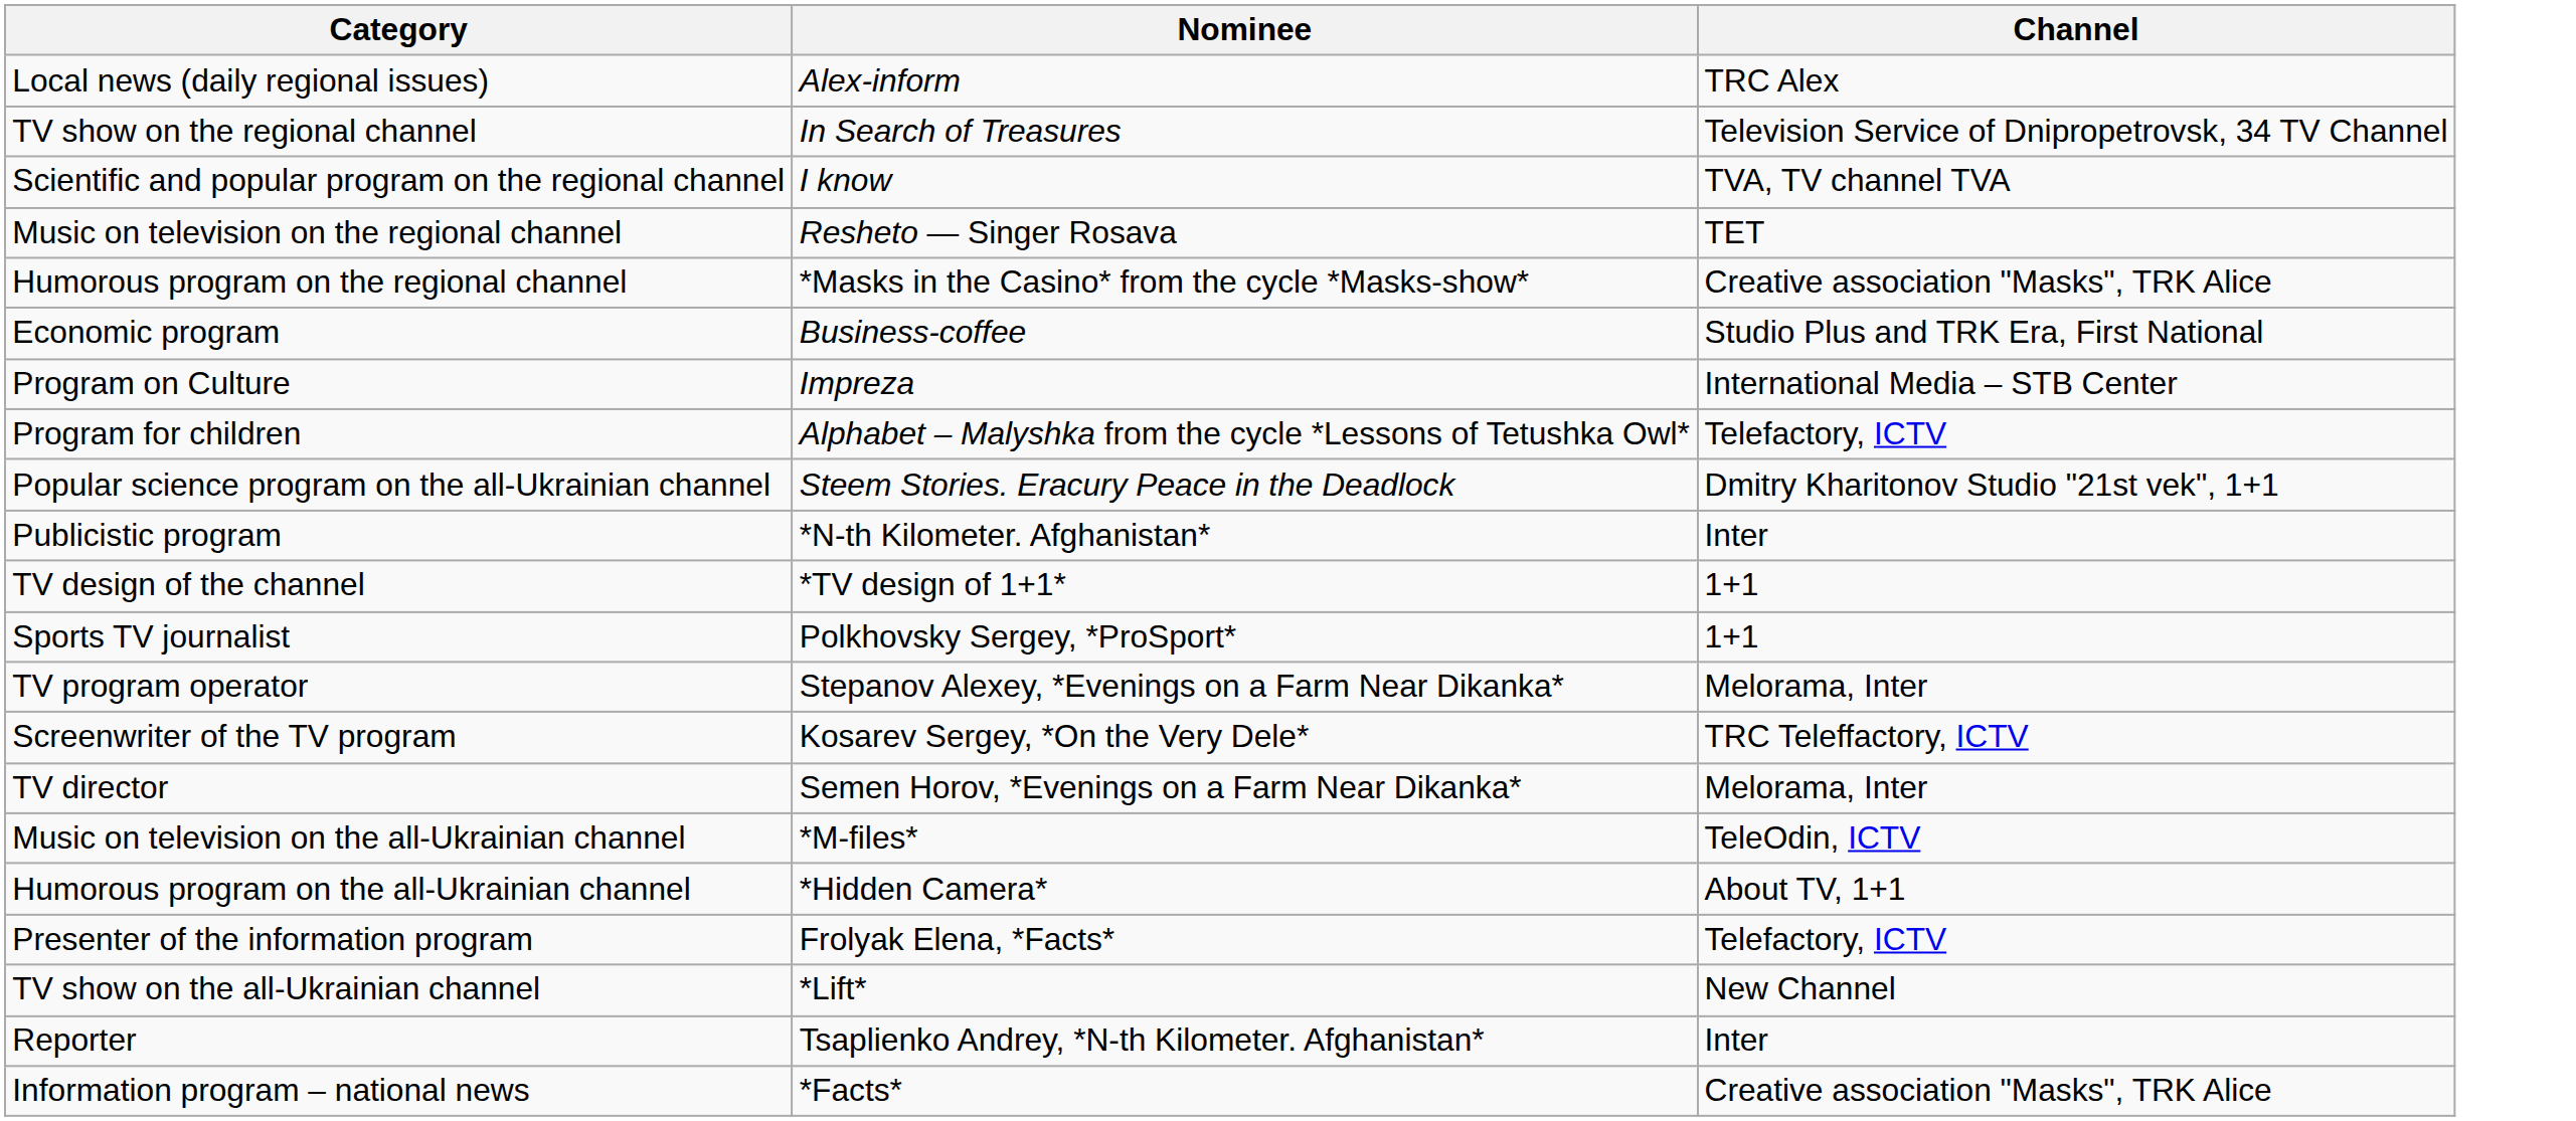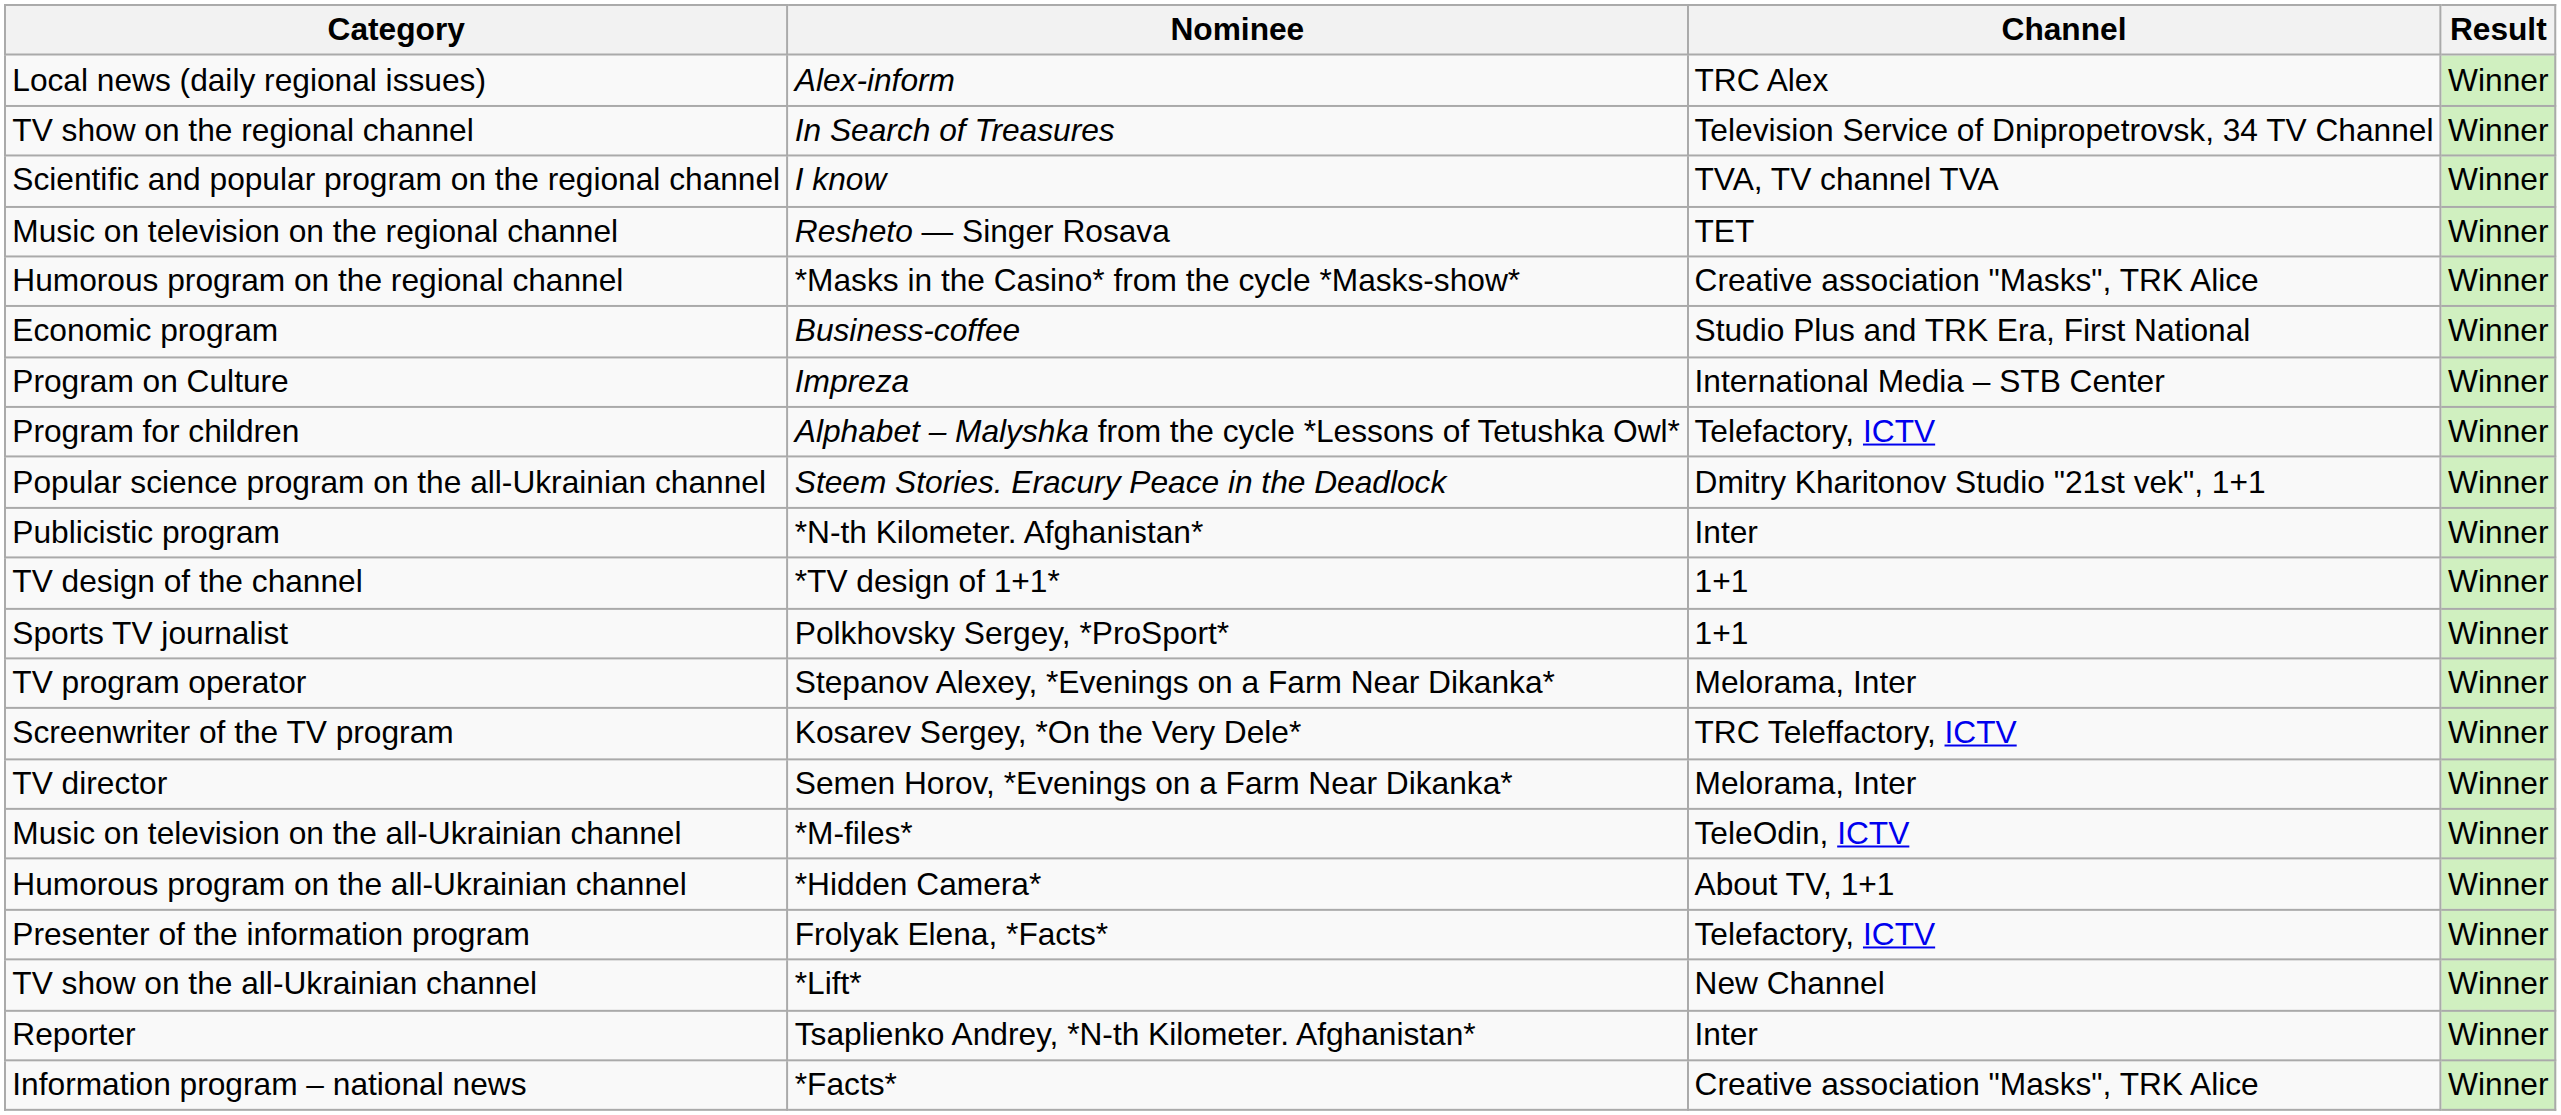 <table class="wikitable sortable">
 <tr>
 <th>Category</th>
 <th>Nominee</th>
 <th>Channel</th>
+<th>Result</th>
 </tr>
 <tr>
 <td>Local news (daily regional issues)</td>
 <td><em>Alex-inform</em></td>
 <td>TRC Alex</td>
+<td style="background:#d0f0c0;">Winner</td>
 </tr>
 <tr>
 <td>TV show on the regional channel</td>
 <td><em>In Search of Treasures</em></td>
 <td>Television Service of Dnipropetrovsk, 34 TV Channel</td>
+<td style="background:#d0f0c0;">Winner</td>
 </tr>
 <tr>
 <td>Scientific and popular program on the regional channel</td>
 <td><em>I know</em></td>
 <td>TVA, TV channel TVA</td>
+<td style="background:#d0f0c0;">Winner</td>
 </tr>
 <tr>
 <td>Music on television on the regional channel</td>
 <td><em>Resheto</em> — Singer Rosava</td>
 <td>TET</td>
+<td style="background:#d0f0c0;">Winner</td>
 </tr>
 <tr>
 <td>Humorous program on the regional channel</td>
 <td>*Masks in the Casino* from the cycle *Masks-show*</td>
 <td>Creative association "Masks", TRK Alice</td>
+<td style="background:#d0f0c0;">Winner</td>
 </tr>
 <tr>
 <td>Economic program</td>
 <td><em>Business-coffee</em></td>
 <td>Studio Plus and TRK Era, First National</td>
+<td style="background:#d0f0c0;">Winner</td>
 </tr>
 <tr>
 <td>Program on Culture</td>
 <td><em>Impreza</em></td>
 <td>International Media – STB Center</td>
+<td style="background:#d0f0c0;">Winner</td>
 </tr>
 <tr>
 <td>Program for children</td>
 <td><em>Alphabet – Malyshka</em> from the cycle *Lessons of Tetushka Owl*</td>
 <td>Telefactory, <a href='#'>ICTV</a></td>
+<td style="background:#d0f0c0;">Winner</td>
 </tr>
 <tr>
 <td>Popular science program on the all-Ukrainian channel</td>
 <td><em>Steem Stories. Eracury Peace in the Deadlock</em></td>
 <td>Dmitry Kharitonov Studio "21st vek", 1+1</td>
+<td style="background:#d0f0c0;">Winner</td>
 </tr>
 <tr>
 <td>Publicistic program</td>
 <td>*N-th Kilometer. Afghanistan*</td>
 <td>Inter</td>
+<td style="background:#d0f0c0;">Winner</td>
 </tr>
 <tr>
 <td>TV design of the channel</td>
 <td>*TV design of 1+1*</td>
 <td>1+1</td>
+<td style="background:#d0f0c0;">Winner</td>
 </tr>
 <tr>
 <td>Sports TV journalist</td>
 <td>Polkhovsky Sergey, *ProSport*</td>
 <td>1+1</td>
+<td style="background:#d0f0c0;">Winner</td>
 </tr>
 <tr>
 <td>TV program operator</td>
 <td>Stepanov Alexey, *Evenings on a Farm Near Dikanka*</td>
 <td>Melorama, Inter</td>
+<td style="background:#d0f0c0;">Winner</td>
 </tr>
 <tr>
 <td>Screenwriter of the TV program</td>
 <td>Kosarev Sergey, *On the Very Dele*</td>
 <td>TRC Teleffactory, <a href='#'>ICTV</a></td>
+<td style="background:#d0f0c0;">Winner</td>
 </tr>
 <tr>
 <td>TV director</td>
 <td>Semen Horov, *Evenings on a Farm Near Dikanka*</td>
 <td>Melorama, Inter</td>
+<td style="background:#d0f0c0;">Winner</td>
 </tr>
 <tr>
 <td>Music on television on the all-Ukrainian channel</td>
 <td>*M-files*</td>
 <td>TeleOdin, <a href='#'>ICTV</a></td>
+<td style="background:#d0f0c0;">Winner</td>
 </tr>
 <tr>
 <td>Humorous program on the all-Ukrainian channel</td>
 <td>*Hidden Camera*</td>
 <td>About TV, 1+1</td>
+<td style="background:#d0f0c0;">Winner</td>
 </tr>
 <tr>
 <td>Presenter of the information program</td>
 <td>Frolyak Elena, *Facts*</td>
 <td>Telefactory, <a href='#'>ICTV</a></td>
+<td style="background:#d0f0c0;">Winner</td>
 </tr>
 <tr>
 <td>TV show on the all-Ukrainian channel</td>
 <td>*Lift*</td>
 <td>New Channel</td>
+<td style="background:#d0f0c0;">Winner</td>
 </tr>
 <tr>
 <td>Reporter</td>
 <td>Tsaplienko Andrey, *N-th Kilometer. Afghanistan*</td>
 <td>Inter</td>
+<td style="background:#d0f0c0;">Winner</td>
 </tr>
 <tr>
 <td>Information program – national news</td>
 <td>*Facts*</td>
 <td>Creative association "Masks", TRK Alice</td>
+<td style="background:#d0f0c0;">Winner</td>
 </tr>
 </table>
